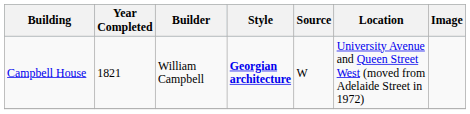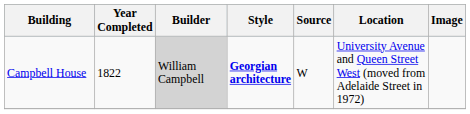 <table class="wikitable" style="margin:1em auto;">
 <tr style="background:lightblue;">
 <th width=28%>Building</th>
 <th width=8%>Year Completed</th>
 <th width=20%>Builder</th>
 <th width=10%>Style</th>
 <th width=5%>Source</th>
 <th width=32%>Location</th>
 <th width=7%>Image</th>
 </tr>
 <tr>
 <td><a href='#'>Campbell House</a></td>
-<td>1821</td>
-<td>William Campbell</td>
+<td>1822</td>
+<td style="background: lightgrey;">William Campbell</td>
 <td><strong><a href='#'>Georgian architecture</a></strong></td>
 <td>W</td>
 <td><a href='#'>University Avenue</a> and <a href='#'>Queen Street West</a> (moved from Adelaide Street in 1972)</td>
 <td></td>
 </tr>
 <tr>
 </tr>
 </table>
